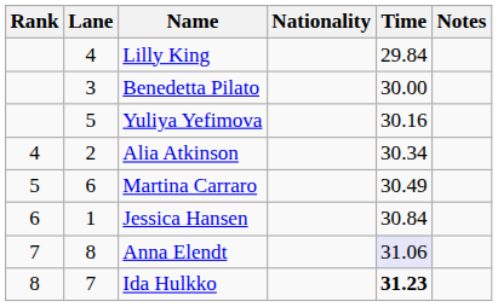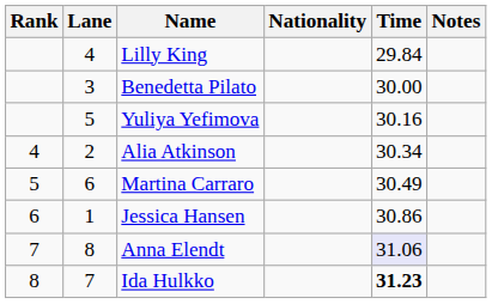 <table class="wikitable sortable" style="text-align:center">
 <tr>
 <th>Rank</th>
 <th>Lane</th>
 <th>Name</th>
 <th>Nationality</th>
 <th>Time</th>
 <th>Notes</th>
 </tr>
 <tr>
 <td></td>
 <td>4</td>
 <td align=left><a href='#'>Lilly King</a></td>
 <td align=left></td>
 <td>29.84</td>
 <td></td>
 </tr>
 <tr>
 <td></td>
 <td>3</td>
 <td align=left><a href='#'>Benedetta Pilato</a></td>
 <td align=left></td>
 <td>30.00</td>
 <td></td>
 </tr>
 <tr>
 <td></td>
 <td>5</td>
 <td align=left><a href='#'>Yuliya Yefimova</a></td>
 <td align=left></td>
 <td>30.16</td>
 <td></td>
 </tr>
 <tr>
 <td>4</td>
 <td>2</td>
 <td align=left><a href='#'>Alia Atkinson</a></td>
 <td align=left></td>
 <td>30.34</td>
 <td></td>
 </tr>
 <tr>
 <td>5</td>
 <td>6</td>
 <td align=left><a href='#'>Martina Carraro</a></td>
 <td align=left></td>
 <td>30.49</td>
 <td></td>
 </tr>
 <tr>
 <td>6</td>
 <td>1</td>
 <td align=left><a href='#'>Jessica Hansen</a></td>
 <td align=left></td>
-<td>30.84</td>
+<td>30.86</td>
 <td></td>
 </tr>
 <tr>
 <td>7</td>
 <td>8</td>
 <td align=left><a href='#'>Anna Elendt</a></td>
 <td align=left></td>
 <td style="background: lavender;">31.06</td>
 <td></td>
 </tr>
 <tr>
 <td>8</td>
 <td>7</td>
 <td align=left><a href='#'>Ida Hulkko</a></td>
 <td align=left></td>
 <td><strong>31.23</strong></td>
 <td></td>
 </tr>
 </table>
